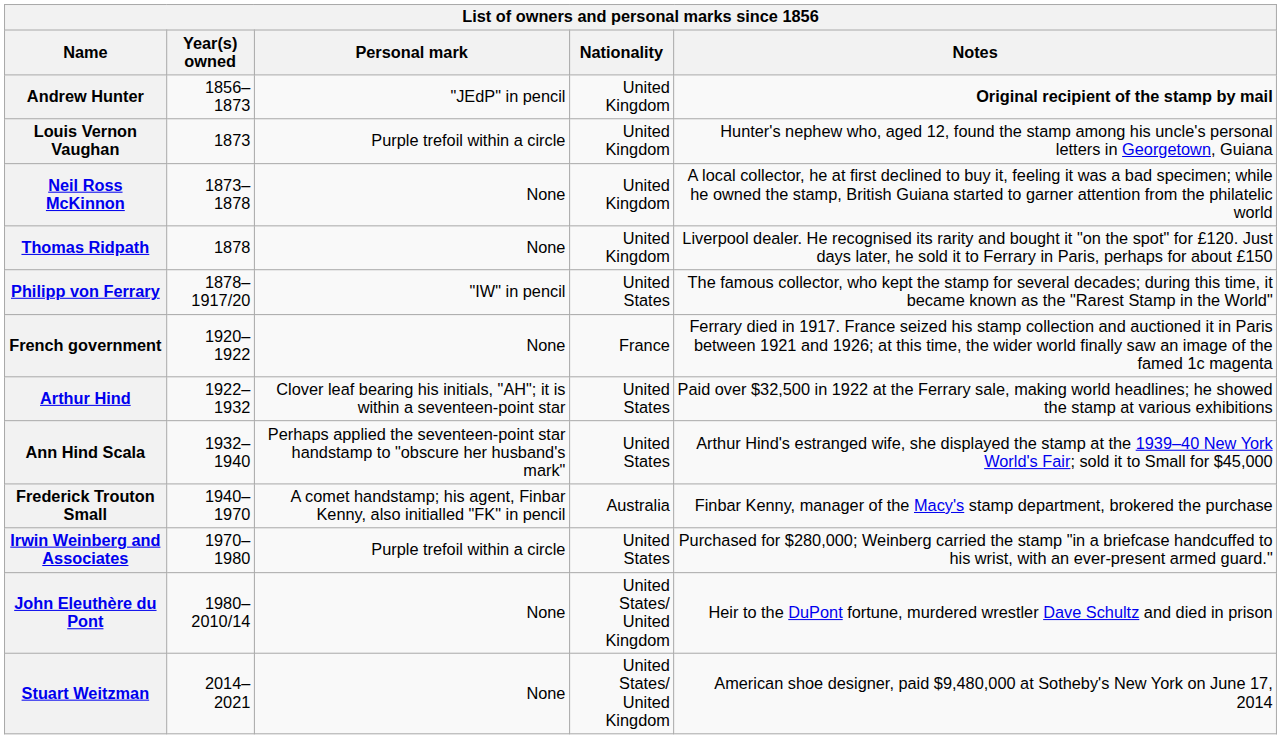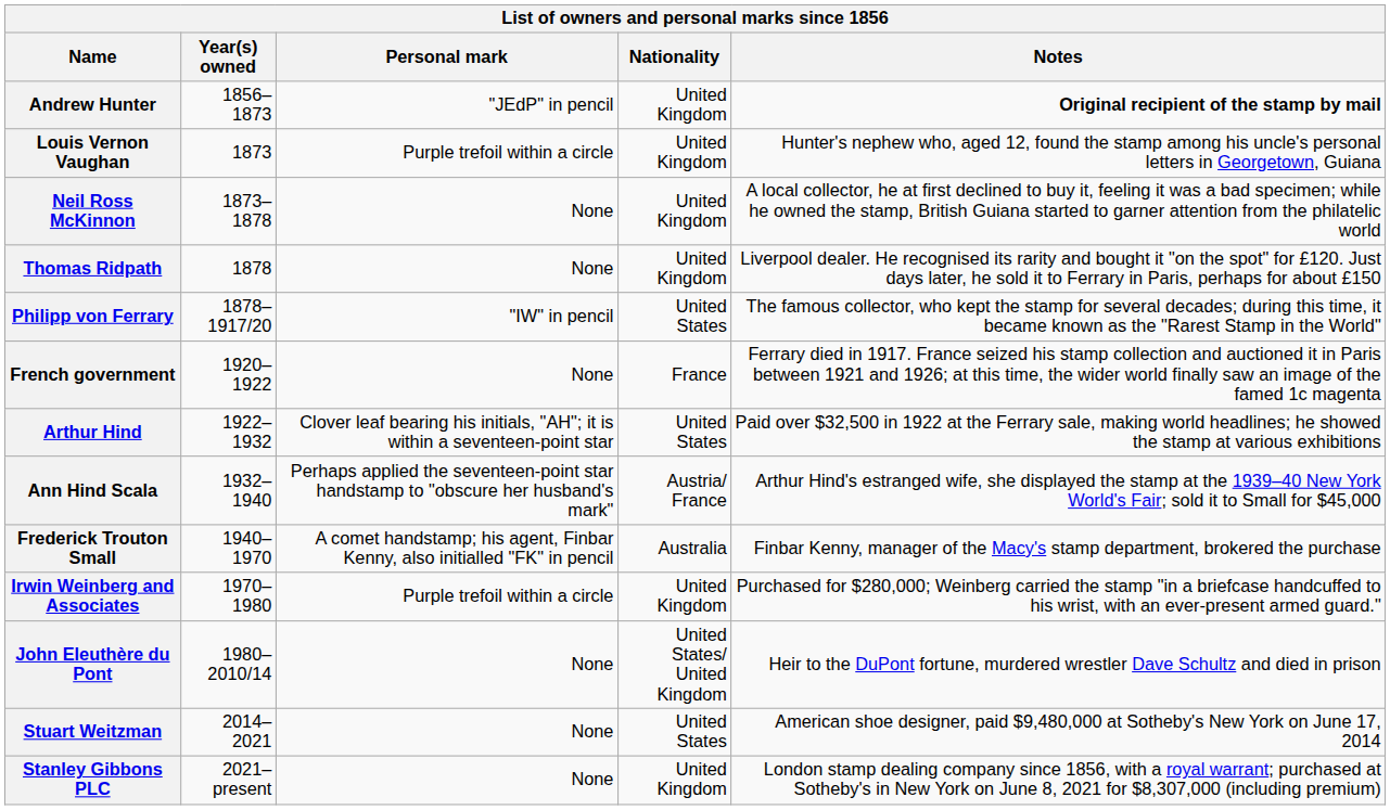 <table class="wikitable plainrowheaders" style="text-align: right;">
 <tr>
 <th colspan="5">List of owners and personal marks since 1856</th>
 </tr>
 <tr>
 <th scope="col">Name</th>
 <th scope="col">Year(s) owned</th>
 <th scope="col">Personal mark</th>
 <th scope="col">Nationality</th>
 <th scope="col">Notes</th>
 </tr>
 <tr>
 <th scope="row">Andrew Hunter</th>
 <td>1856–1873</td>
 <td>"JEdP" in pencil</td>
 <td>United Kingdom</td>
 <td><strong>Original recipient of the stamp by mail</strong></td>
 </tr>
 <tr>
 <th scope="row">Louis Vernon Vaughan</th>
 <td>1873</td>
 <td>Purple trefoil within a circle</td>
 <td>United Kingdom</td>
 <td>Hunter's nephew who, aged 12, found the stamp among his uncle's personal letters in <a href='#'>Georgetown</a>, Guiana</td>
 </tr>
 <tr>
 <th scope="row"><a href='#'>Neil Ross McKinnon</a></th>
 <td>1873–1878</td>
 <td>None</td>
 <td>United Kingdom</td>
 <td>A local collector, he at first declined to buy it, feeling it was a bad specimen; while he owned the stamp, British Guiana started to garner attention from the philatelic world</td>
 </tr>
 <tr>
 <th scope="row"><a href='#'>Thomas Ridpath</a></th>
 <td>1878</td>
 <td>None</td>
 <td>United Kingdom</td>
 <td>Liverpool dealer. He recognised its rarity and bought it "on the spot" for £120. Just days later, he sold it to Ferrary in Paris, perhaps for about £150</td>
 </tr>
 <tr>
 <th scope="row"><a href='#'>Philipp von Ferrary</a></th>
 <td>1878–1917/20</td>
 <td>"IW" in pencil</td>
 <td>United States</td>
 <td>The famous collector, who kept the stamp for several decades; during this time, it became known as the "Rarest Stamp in the World"</td>
 </tr>
 <tr>
 <th scope="row">French government</th>
 <td>1920–1922</td>
 <td>None</td>
 <td>France</td>
 <td>Ferrary died in 1917. France seized his stamp collection and auctioned it in Paris between 1921 and 1926; at this time, the wider world finally saw an image of the famed 1c magenta</td>
 </tr>
 <tr>
 <th scope="row"><a href='#'>Arthur Hind</a></th>
 <td>1922–1932</td>
 <td>Clover leaf bearing his initials, "AH"; it is within a seventeen-point star</td>
 <td>United States</td>
 <td>Paid over $32,500 in 1922 at the Ferrary sale, making world headlines; he showed the stamp at various exhibitions</td>
 </tr>
 <tr>
 <th scope="row">Ann Hind Scala</th>
 <td>1932–1940</td>
 <td>Perhaps applied the seventeen-point star handstamp to "obscure her husband's mark"</td>
-<td>United States</td>
+<td>Austria/<br>France</td>
 <td>Arthur Hind's estranged wife, she displayed the stamp at the <a href='#'>1939–40 New York World's Fair</a>; sold it to Small for $45,000</td>
 </tr>
 <tr>
 <th scope="row">Frederick Trouton Small</th>
 <td>1940–1970</td>
 <td>A comet handstamp; his agent, Finbar Kenny, also initialled "FK" in pencil</td>
 <td>Australia</td>
 <td>Finbar Kenny, manager of the <a href='#'>Macy's</a> stamp department, brokered the purchase</td>
 </tr>
 <tr>
 <th scope="row"><a href='#'>Irwin Weinberg and Associates</a></th>
 <td>1970–1980</td>
 <td>Purple trefoil within a circle</td>
-<td>United States</td>
+<td>United Kingdom</td>
 <td>Purchased for $280,000; Weinberg carried the stamp "in a briefcase handcuffed to his wrist, with an ever-present armed guard."</td>
 </tr>
 <tr>
 <th scope="row"><a href='#'>John Eleuthère du Pont</a></th>
 <td>1980–2010/14</td>
 <td>None</td>
 <td>United States/<br>United Kingdom</td>
 <td>Heir to the <a href='#'>DuPont</a> fortune, murdered wrestler <a href='#'>Dave Schultz</a> and died in prison</td>
 </tr>
 <tr>
 <th scope="row"><a href='#'>Stuart Weitzman</a></th>
 <td>2014–2021</td>
 <td>None</td>
-<td>United States/<br>United Kingdom</td>
+<td>United States</td>
 <td>American shoe designer, paid $9,480,000 at Sotheby's New York on June 17, 2014</td>
 </tr>
+<tr>
+<th scope="row"><a href='#'>Stanley Gibbons PLC</a></th>
+<td>2021–present</td>
+<td>None</td>
+<td>United Kingdom</td>
+<td>London stamp dealing company since 1856, with a <a href='#'>royal warrant</a>; purchased at Sotheby's in New York on June 8, 2021 for $8,307,000 (including premium)</td>
+</tr>
 </table>
